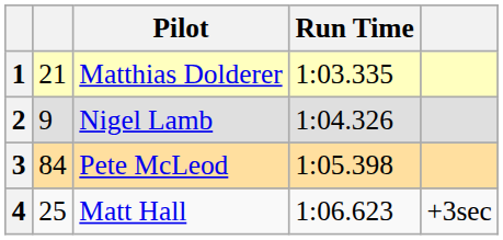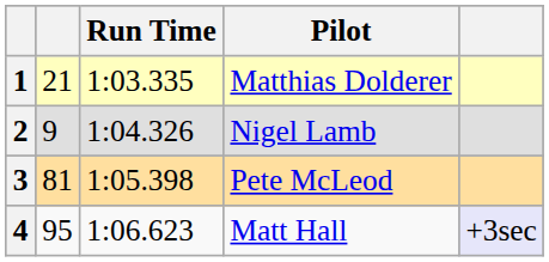 <table class="wikitable" style="font-size: 95%;">
 <tr>
 <th></th>
 <th></th>
+<th>Run Time</th>
 <th>Pilot</th>
-<th>Run Time</th>
 <th></th>
 </tr>
 <tr>
 <th>1</th>
 <td style="background:#ffffbf;">21</td>
+<td style="background:#ffffbf;">1:03.335</td>
 <td style="background:#ffffbf;"> <a href='#'>Matthias Dolderer</a></td>
-<td style="background:#ffffbf;">1:03.335</td>
 <td style="background:#ffffbf;"></td>
 </tr>
 <tr>
 <th>2</th>
 <td style="background:#dfdfdf;">9</td>
+<td style="background:#dfdfdf;">1:04.326</td>
 <td style="background:#dfdfdf;"> <a href='#'>Nigel Lamb</a></td>
-<td style="background:#dfdfdf;">1:04.326</td>
 <td style="background:#dfdfdf;"></td>
 </tr>
 <tr>
 <th>3</th>
-<td style="background:#ffdf9f;">84</td>
+<td style="background:#ffdf9f;">81</td>
+<td style="background:#ffdf9f;">1:05.398</td>
 <td style="background:#ffdf9f;"> <a href='#'>Pete McLeod</a></td>
-<td style="background:#ffdf9f;">1:05.398</td>
 <td style="background:#ffdf9f;"></td>
 </tr>
 <tr>
 <th>4</th>
-<td>25</td>
+<td>95</td>
+<td>1:06.623</td>
 <td> <a href='#'>Matt Hall</a></td>
-<td>1:06.623</td>
-<td>+3sec</td>
+<td style="background: lavender;">+3sec</td>
 </tr>
 </table>
